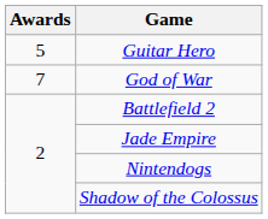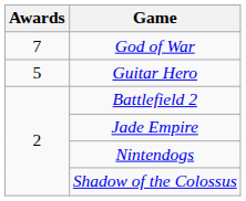 <table class="wikitable floatleft" rowspan="2" style="text-align:center;" background: #f6e39c;>
 <tr>
 <th scope="col">Awards</th>
 <th scope="col">Game</th>
 </tr>
 <tr>
+<td>7</td>
+<td><em><a href='#'>God of War</a></em></td>
+</tr>
+<tr>
 <td>5</td>
 <td><em><a href='#'>Guitar Hero</a></em></td>
-</tr>
-<tr>
-<td>7</td>
-<td><em><a href='#'>God of War</a></em></td>
 </tr>
 <tr>
 <td rowspan=4>2</td>
 <td><em><a href='#'>Battlefield 2</a></em></td>
 </tr>
 <tr>
 <td><em><a href='#'>Jade Empire</a></em></td>
 </tr>
 <tr>
 <td><em><a href='#'>Nintendogs</a></em></td>
 </tr>
 <tr>
 <td><em><a href='#'>Shadow of the Colossus</a></em></td>
 </tr>
 </table>
